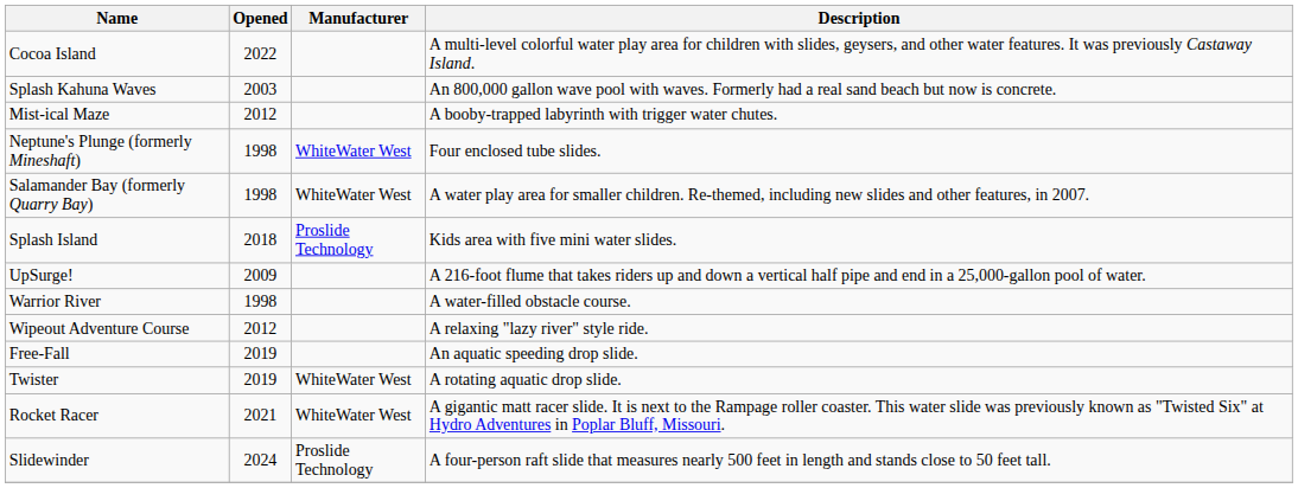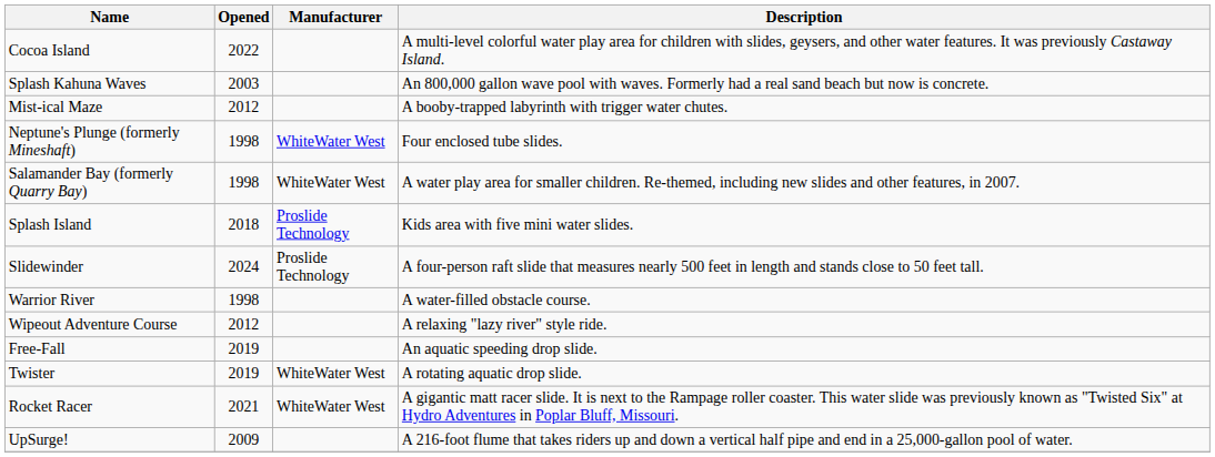 <table class="wikitable sortable">
 <tr>
 <th>Name</th>
 <th>Opened</th>
 <th>Manufacturer</th>
 <th>Description</th>
 </tr>
 <tr>
 <td>Cocoa Island</td>
 <td align=center>2022</td>
 <td></td>
 <td>A multi-level colorful water play area for children with slides, geysers, and other water features. It was previously <em>Castaway Island</em>.</td>
 </tr>
 <tr>
 <td>Splash Kahuna Waves</td>
 <td align=center>2003</td>
 <td></td>
 <td>An 800,000 gallon wave pool with  waves. Formerly had a real sand beach but now is concrete.</td>
 </tr>
 <tr>
 <td>Mist-ical Maze</td>
 <td align=center>2012</td>
 <td></td>
 <td>A booby-trapped labyrinth with trigger water chutes.</td>
 </tr>
 <tr>
 <td>Neptune's Plunge (formerly <em>Mineshaft</em>)</td>
 <td align=center>1998</td>
 <td><a href='#'>WhiteWater West</a></td>
 <td>Four enclosed tube slides.</td>
 </tr>
 <tr>
 <td>Salamander Bay (formerly <em>Quarry Bay</em>)</td>
 <td align=center>1998</td>
 <td>WhiteWater West</td>
 <td>A water play area for smaller children. Re-themed, including new slides and other features, in 2007.</td>
 </tr>
 <tr>
 <td>Splash Island</td>
 <td align=center>2018</td>
 <td><a href='#'>Proslide Technology</a></td>
 <td>Kids area with five mini water slides.</td>
 </tr>
 <tr>
-<td>UpSurge!</td>
-<td align=center>2009</td>
-<td></td>
-<td>A 216-foot flume that takes riders up and down a vertical half pipe and end in a 25,000-gallon pool of water.</td>
+<td>Slidewinder</td>
+<td align=center>2024</td>
+<td>Proslide Technology</td>
+<td>A four-person raft slide that measures nearly 500 feet in length and stands close to 50 feet tall.</td>
 </tr>
 <tr>
 <td>Warrior River</td>
 <td align=center>1998</td>
 <td></td>
 <td>A water-filled obstacle course.</td>
 </tr>
 <tr>
 <td>Wipeout Adventure Course</td>
 <td align=center>2012</td>
 <td></td>
 <td>A relaxing "lazy river" style ride.</td>
 </tr>
 <tr>
 <td>Free-Fall</td>
 <td align=center>2019</td>
 <td></td>
 <td>An aquatic speeding drop slide.</td>
 </tr>
 <tr>
 <td>Twister</td>
 <td align=center>2019</td>
 <td>WhiteWater West</td>
 <td>A rotating aquatic drop slide.</td>
 </tr>
 <tr>
 <td>Rocket Racer</td>
 <td align=center>2021</td>
 <td>WhiteWater West</td>
 <td>A gigantic matt racer slide. It is next to the Rampage roller coaster. This water slide was previously known as "Twisted Six" at <a href='#'>Hydro Adventures</a> in <a href='#'>Poplar Bluff, Missouri</a>.</td>
 </tr>
 <tr>
-<td>Slidewinder</td>
-<td align=center>2024</td>
-<td>Proslide Technology</td>
-<td>A four-person raft slide that measures nearly 500 feet in length and stands close to 50 feet tall.</td>
+<td>UpSurge!</td>
+<td align=center>2009</td>
+<td></td>
+<td>A 216-foot flume that takes riders up and down a vertical half pipe and end in a 25,000-gallon pool of water.</td>
 </tr>
 <tr>
 </tr>
 </table>
